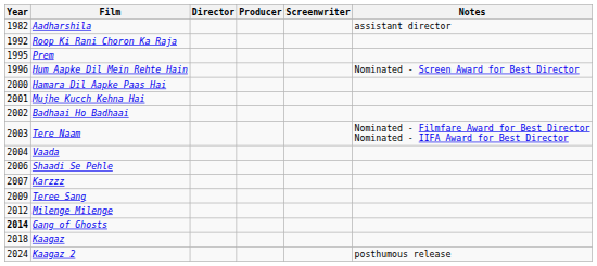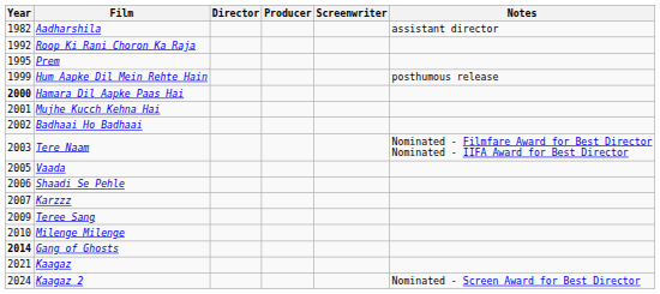 <table class="wikitable sortable">
 <tr>
 <th>Year</th>
 <th>Film</th>
 <th>Director</th>
 <th>Producer</th>
 <th>Screenwriter</th>
 <th class="unsortable">Notes</th>
 </tr>
 <tr>
 <td style="text-align:center;">1982</td>
 <td><em><a href='#'>Aadharshila</a></em></td>
 <td></td>
 <td></td>
 <td></td>
 <td>assistant director</td>
 </tr>
 <tr>
 <td style="text-align:center;">1992</td>
 <td><em><a href='#'>Roop Ki Rani Choron Ka Raja</a></em></td>
 <td></td>
 <td></td>
 <td></td>
 <td></td>
 </tr>
 <tr>
 <td style="text-align:center;">1995</td>
 <td><em><a href='#'>Prem</a></em></td>
 <td></td>
 <td></td>
 <td></td>
 <td></td>
 </tr>
 <tr>
-<td style="text-align:center;">1996</td>
+<td style="text-align:center;">1999</td>
 <td><em><a href='#'>Hum Aapke Dil Mein Rehte Hain</a></em></td>
 <td></td>
 <td></td>
 <td></td>
-<td>Nominated - <a href='#'>Screen Award for Best Director</a></td>
+<td>posthumous release</td>
 </tr>
 <tr>
-<td style="text-align:center;">2000</td>
+<td style="text-align:center;"><strong>2000</strong></td>
 <td><em><a href='#'>Hamara Dil Aapke Paas Hai</a></em></td>
 <td></td>
 <td></td>
 <td></td>
 <td></td>
 </tr>
 <tr>
 <td style="text-align:center;">2001</td>
 <td><em><a href='#'>Mujhe Kucch Kehna Hai</a></em></td>
 <td></td>
 <td></td>
 <td></td>
 <td></td>
 </tr>
 <tr>
 <td style="text-align:center;">2002</td>
 <td><em><a href='#'>Badhaai Ho Badhaai</a></em></td>
 <td></td>
 <td></td>
 <td></td>
 <td></td>
 </tr>
 <tr>
 <td style="text-align:center;">2003</td>
 <td><em><a href='#'>Tere Naam</a></em></td>
 <td></td>
 <td></td>
 <td></td>
 <td>Nominated - <a href='#'>Filmfare Award for Best Director</a><br>Nominated - <a href='#'>IIFA Award for Best Director</a></td>
 </tr>
 <tr>
-<td style="text-align:center;">2004</td>
+<td style="text-align:center;">2005</td>
 <td><em><a href='#'>Vaada</a></em></td>
 <td></td>
 <td></td>
 <td></td>
 <td></td>
 </tr>
 <tr>
 <td style="text-align:center;">2006</td>
 <td><em><a href='#'>Shaadi Se Pehle</a></em></td>
 <td></td>
 <td></td>
 <td></td>
 <td></td>
 </tr>
 <tr>
 <td style="text-align:center;">2007</td>
 <td><em><a href='#'>Karzzz</a></em></td>
 <td></td>
 <td></td>
 <td></td>
 <td></td>
 </tr>
 <tr>
 <td style="text-align:center; ">2009</td>
 <td><em><a href='#'>Teree Sang</a></em></td>
 <td></td>
 <td></td>
 <td></td>
 <td></td>
 </tr>
 <tr>
-<td style= "text-align:center; ">2012</td>
+<td style= "text-align:center; ">2010</td>
 <td><em><a href='#'>Milenge Milenge</a></em></td>
 <td></td>
 <td></td>
 <td></td>
 <td></td>
 </tr>
 <tr>
 <td style="text-align:center;"><strong>2014</strong></td>
 <td><em><a href='#'>Gang of Ghosts</a></em></td>
 <td></td>
 <td></td>
 <td></td>
 <td></td>
 </tr>
 <tr>
-<td style="text-align:center;">2018</td>
+<td style="text-align:center;">2021</td>
 <td><em><a href='#'>Kaagaz</a></em></td>
 <td></td>
 <td></td>
 <td></td>
 <td></td>
 </tr>
 <tr>
 <td style="text-align:center;">2024</td>
 <td><em><a href='#'>Kaagaz 2</a></em></td>
 <td></td>
 <td></td>
 <td></td>
-<td>posthumous release</td>
+<td>Nominated - <a href='#'>Screen Award for Best Director</a></td>
 </tr>
 </table>
